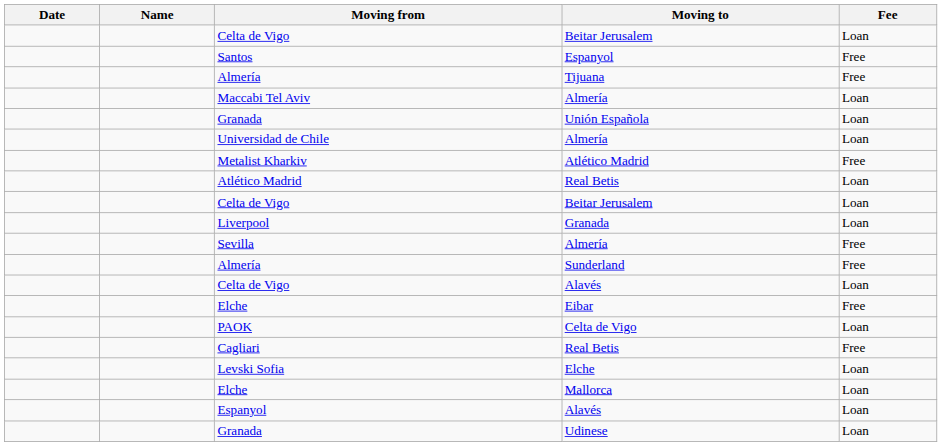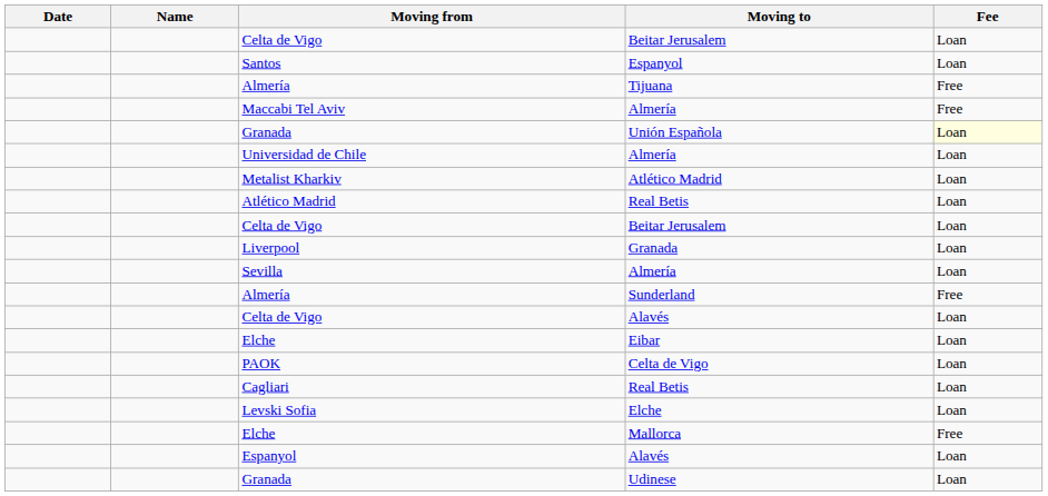 <table class="wikitable sortable" width=90%>
 <tr>
 <th>Date</th>
 <th>Name</th>
 <th>Moving from</th>
 <th>Moving to</th>
 <th>Fee</th>
 </tr>
 <tr>
 <td></td>
 <td> </td>
 <td> <a href='#'>Celta de Vigo</a></td>
 <td> <a href='#'>Beitar Jerusalem</a></td>
 <td>Loan</td>
 </tr>
 <tr>
 <td></td>
 <td> </td>
 <td> <a href='#'>Santos</a></td>
 <td> <a href='#'>Espanyol</a></td>
-<td>Free</td>
+<td>Loan</td>
 </tr>
 <tr>
 <td></td>
 <td> </td>
 <td> <a href='#'>Almería</a></td>
 <td> <a href='#'>Tijuana</a></td>
 <td>Free</td>
 </tr>
 <tr>
 <td></td>
 <td> </td>
 <td> <a href='#'>Maccabi Tel Aviv</a></td>
 <td> <a href='#'>Almería</a></td>
-<td>Loan</td>
+<td>Free</td>
 </tr>
 <tr>
 <td></td>
 <td> </td>
 <td> <a href='#'>Granada</a></td>
 <td> <a href='#'>Unión Española</a></td>
-<td>Loan</td>
+<td style="background: lightyellow;">Loan</td>
 </tr>
 <tr>
 <td></td>
 <td> </td>
 <td> <a href='#'>Universidad de Chile</a></td>
 <td> <a href='#'>Almería</a></td>
 <td>Loan</td>
 </tr>
 <tr>
 <td></td>
 <td> </td>
 <td> <a href='#'>Metalist Kharkiv</a></td>
 <td> <a href='#'>Atlético Madrid</a></td>
-<td>Free</td>
+<td>Loan</td>
 </tr>
 <tr>
 <td></td>
 <td> </td>
 <td> <a href='#'>Atlético Madrid</a></td>
 <td> <a href='#'>Real Betis</a></td>
 <td>Loan</td>
 </tr>
 <tr>
 <td></td>
 <td> </td>
 <td> <a href='#'>Celta de Vigo</a></td>
 <td> <a href='#'>Beitar Jerusalem</a></td>
 <td>Loan</td>
 </tr>
 <tr>
 <td></td>
 <td> </td>
 <td> <a href='#'>Liverpool</a></td>
 <td> <a href='#'>Granada</a></td>
 <td>Loan</td>
 </tr>
 <tr>
 <td></td>
 <td> </td>
 <td> <a href='#'>Sevilla</a></td>
 <td> <a href='#'>Almería</a></td>
-<td>Free</td>
+<td>Loan</td>
 </tr>
 <tr>
 <td></td>
 <td> </td>
 <td> <a href='#'>Almería</a></td>
 <td> <a href='#'>Sunderland</a></td>
 <td>Free</td>
 </tr>
 <tr>
 <td></td>
 <td> </td>
 <td> <a href='#'>Celta de Vigo</a></td>
 <td> <a href='#'>Alavés</a></td>
 <td>Loan</td>
 </tr>
 <tr>
 <td></td>
 <td> </td>
 <td> <a href='#'>Elche</a></td>
 <td> <a href='#'>Eibar</a></td>
-<td>Free</td>
+<td>Loan</td>
 </tr>
 <tr>
 <td></td>
 <td> </td>
 <td> <a href='#'>PAOK</a></td>
 <td> <a href='#'>Celta de Vigo</a></td>
 <td>Loan</td>
 </tr>
 <tr>
 <td></td>
 <td> </td>
 <td> <a href='#'>Cagliari</a></td>
 <td> <a href='#'>Real Betis</a></td>
-<td>Free</td>
+<td>Loan</td>
 </tr>
 <tr>
 <td></td>
 <td> </td>
 <td> <a href='#'>Levski Sofia</a></td>
 <td> <a href='#'>Elche</a></td>
 <td>Loan</td>
 </tr>
 <tr>
 <td></td>
 <td> </td>
 <td> <a href='#'>Elche</a></td>
 <td> <a href='#'>Mallorca</a></td>
-<td>Loan</td>
+<td>Free</td>
 </tr>
 <tr>
 <td></td>
 <td> </td>
 <td> <a href='#'>Espanyol</a></td>
 <td> <a href='#'>Alavés</a></td>
 <td>Loan</td>
 </tr>
 <tr>
 <td></td>
 <td> </td>
 <td> <a href='#'>Granada</a></td>
 <td> <a href='#'>Udinese</a></td>
 <td>Loan</td>
 </tr>
 </table>
